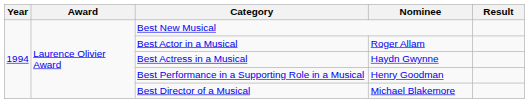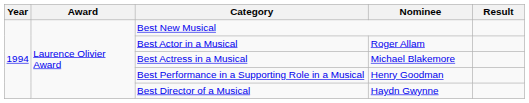 <table class="wikitable" width="95%">
 <tr>
 <th width="5%">Year</th>
 <th width="20%">Award</th>
 <th width="45%">Category</th>
 <th width="20%">Nominee</th>
 <th width="10%">Result</th>
 </tr>
 <tr>
 <td rowspan="5" align="center"><a href='#'>1994</a></td>
 <td rowspan="5"><a href='#'>Laurence Olivier Award</a></td>
 <td colspan="2"><a href='#'>Best New Musical</a></td>
 <td></td>
 </tr>
 <tr>
 <td><a href='#'>Best Actor in a Musical</a></td>
 <td><a href='#'>Roger Allam</a></td>
 <td></td>
 </tr>
 <tr>
 <td><a href='#'>Best Actress in a Musical</a></td>
-<td><a href='#'>Haydn Gwynne</a></td>
+<td><a href='#'>Michael Blakemore</a></td>
 <td></td>
 </tr>
 <tr>
 <td><a href='#'>Best Performance in a Supporting Role in a Musical</a></td>
 <td><a href='#'>Henry Goodman</a></td>
 <td></td>
 </tr>
 <tr>
 <td><a href='#'>Best Director of a Musical</a></td>
-<td><a href='#'>Michael Blakemore</a></td>
+<td><a href='#'>Haydn Gwynne</a></td>
 <td></td>
 </tr>
 </table>
